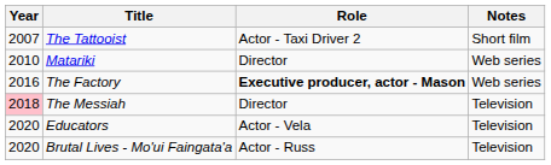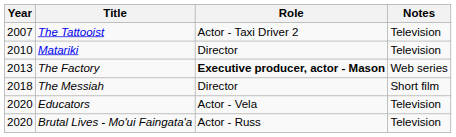 <table class="wikitable sortable">
 <tr>
 <th>Year</th>
 <th>Title</th>
 <th>Role</th>
 <th>Notes</th>
 </tr>
 <tr>
 <td>2007</td>
 <td><em><a href='#'>The Tattooist</a></em></td>
 <td>Actor - Taxi Driver 2</td>
-<td>Short film</td>
+<td>Television</td>
 </tr>
 <tr>
 <td>2010</td>
 <td><em><a href='#'>Matariki</a></em></td>
 <td>Director</td>
-<td>Web series</td>
+<td>Television</td>
 </tr>
 <tr>
-<td>2016</td>
+<td>2013</td>
 <td><em>The Factory</em></td>
 <td><strong>Executive producer, actor - Mason</strong></td>
 <td>Web series</td>
 </tr>
 <tr>
-<td style="background: pink;">2018</td>
+<td>2018</td>
 <td><em>The Messiah</em></td>
 <td>Director</td>
-<td>Television</td>
+<td>Short film</td>
 </tr>
 <tr>
 <td>2020</td>
 <td><em>Educators</em></td>
 <td>Actor - Vela</td>
 <td>Television</td>
 </tr>
 <tr>
 <td>2020</td>
 <td><em>Brutal Lives - Mo'ui Faingata'a</em></td>
 <td>Actor - Russ</td>
 <td>Television</td>
 </tr>
 </table>
